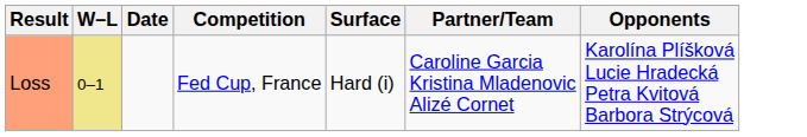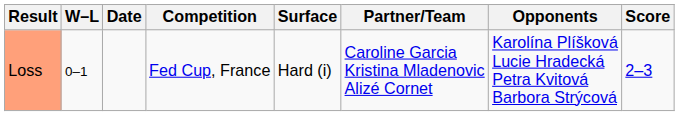 <table class="sortable wikitable">
 <tr>
 <th>Result</th>
 <th class="unsortable">W–L</th>
 <th>Date</th>
 <th>Competition</th>
 <th>Surface</th>
 <th>Partner/Team</th>
 <th>Opponents</th>
+<th class="unsortable">Score</th>
 </tr>
 <tr>
 <td style="background:#ffa07a;">Loss</td>
-<td style="background: khaki;"><small>0–1</small></td>
+<td><small>0–1</small></td>
 <td><a href='#'></a></td>
 <td><a href='#'>Fed Cup</a>, France</td>
 <td>Hard (i)</td>
 <td> <a href='#'>Caroline Garcia</a><br> <a href='#'>Kristina Mladenovic</a><br> <a href='#'>Alizé Cornet</a></td>
 <td> <a href='#'>Karolína Plíšková</a><br> <a href='#'>Lucie Hradecká</a><br> <a href='#'>Petra Kvitová</a><br> <a href='#'>Barbora Strýcová</a></td>
+<td><a href='#'>2–3</a></td>
 </tr>
 </table>
